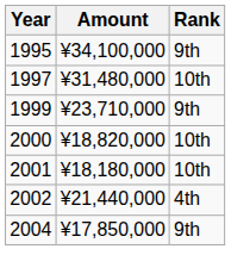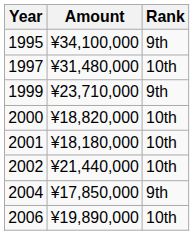 <table class="wikitable">
 <tr>
 <th>Year</th>
 <th>Amount</th>
 <th>Rank</th>
 </tr>
 <tr>
 <td>1995</td>
 <td>¥34,100,000</td>
 <td>9th</td>
 </tr>
 <tr>
 <td>1997</td>
 <td>¥31,480,000</td>
 <td>10th</td>
 </tr>
 <tr>
 <td>1999</td>
 <td>¥23,710,000</td>
 <td>9th</td>
 </tr>
 <tr>
 <td>2000</td>
 <td>¥18,820,000</td>
 <td>10th</td>
 </tr>
 <tr>
 <td>2001</td>
 <td>¥18,180,000</td>
 <td>10th</td>
 </tr>
 <tr>
 <td>2002</td>
 <td>¥21,440,000</td>
-<td>4th</td>
+<td>10th</td>
 </tr>
 <tr>
 <td>2004</td>
 <td>¥17,850,000</td>
 <td>9th</td>
 </tr>
+<tr>
+<td>2006</td>
+<td>¥19,890,000</td>
+<td>10th</td>
+</tr>
 </table>
